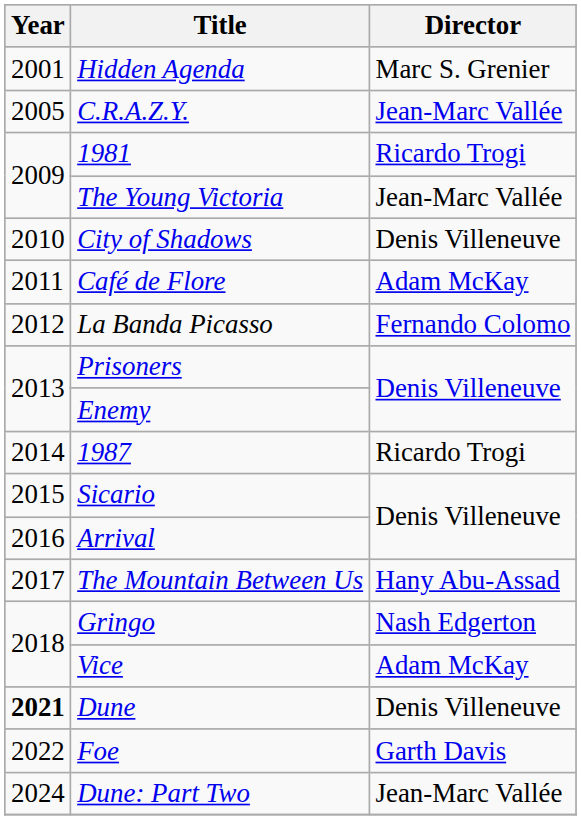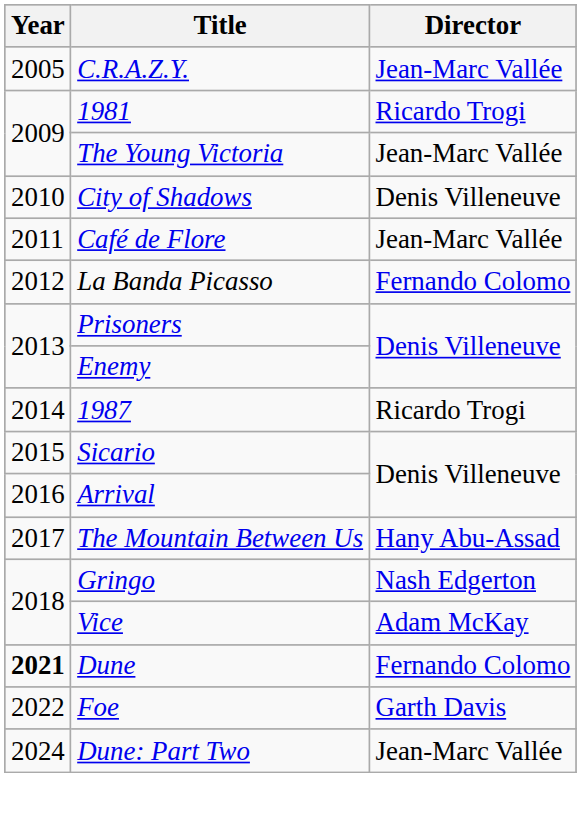 <table class=wikitable>
 <tr>
 <th>Year</th>
 <th>Title</th>
 <th>Director</th>
-</tr>
-<tr>
-<td>2001</td>
-<td><em><a href='#'>Hidden Agenda</a></em></td>
-<td>Marc S. Grenier</td>
 </tr>
 <tr>
 <td>2005</td>
 <td><em><a href='#'>C.R.A.Z.Y.</a></em></td>
 <td><a href='#'>Jean-Marc Vallée</a></td>
 </tr>
 <tr>
 <td rowspan=2>2009</td>
 <td><em><a href='#'>1981</a></em></td>
 <td><a href='#'>Ricardo Trogi</a></td>
 </tr>
 <tr>
 <td><em><a href='#'>The Young Victoria</a></em></td>
 <td>Jean-Marc Vallée</td>
 </tr>
 <tr>
 <td>2010</td>
 <td><em><a href='#'>City of Shadows</a></em></td>
 <td>Denis Villeneuve</td>
 </tr>
 <tr>
 <td>2011</td>
 <td><em><a href='#'>Café de Flore</a></em></td>
-<td><a href='#'>Adam McKay</a></td>
+<td>Jean-Marc Vallée</td>
 </tr>
 <tr>
 <td>2012</td>
 <td><em>La Banda Picasso</em></td>
 <td><a href='#'>Fernando Colomo</a></td>
 </tr>
 <tr>
 <td rowspan=2>2013</td>
 <td><em><a href='#'>Prisoners</a></em></td>
 <td rowspan=2><a href='#'>Denis Villeneuve</a></td>
 </tr>
 <tr>
 <td><em><a href='#'>Enemy</a></em></td>
 </tr>
 <tr>
 <td>2014</td>
 <td><em><a href='#'>1987</a></em></td>
 <td>Ricardo Trogi</td>
 </tr>
 <tr>
 <td>2015</td>
 <td><em><a href='#'>Sicario</a></em></td>
 <td rowspan=2>Denis Villeneuve</td>
 </tr>
 <tr>
 <td>2016</td>
 <td><em><a href='#'>Arrival</a></em></td>
 </tr>
 <tr>
 <td>2017</td>
 <td><em><a href='#'>The Mountain Between Us</a></em></td>
 <td><a href='#'>Hany Abu-Assad</a></td>
 </tr>
 <tr>
 <td rowspan=2>2018</td>
 <td><em><a href='#'>Gringo</a></em></td>
 <td><a href='#'>Nash Edgerton</a></td>
 </tr>
 <tr>
 <td><em><a href='#'>Vice</a></em></td>
 <td><a href='#'>Adam McKay</a></td>
 </tr>
 <tr>
 <td><strong>2021</strong></td>
 <td><em><a href='#'>Dune</a></em></td>
-<td>Denis Villeneuve</td>
+<td><a href='#'>Fernando Colomo</a></td>
 </tr>
 <tr>
 <td>2022</td>
 <td><em><a href='#'>Foe</a></em></td>
 <td><a href='#'>Garth Davis</a></td>
 </tr>
 <tr>
 <td>2024</td>
 <td><em><a href='#'>Dune: Part Two</a></em></td>
 <td>Jean-Marc Vallée</td>
 </tr>
 <tr>
 </tr>
 </table>
